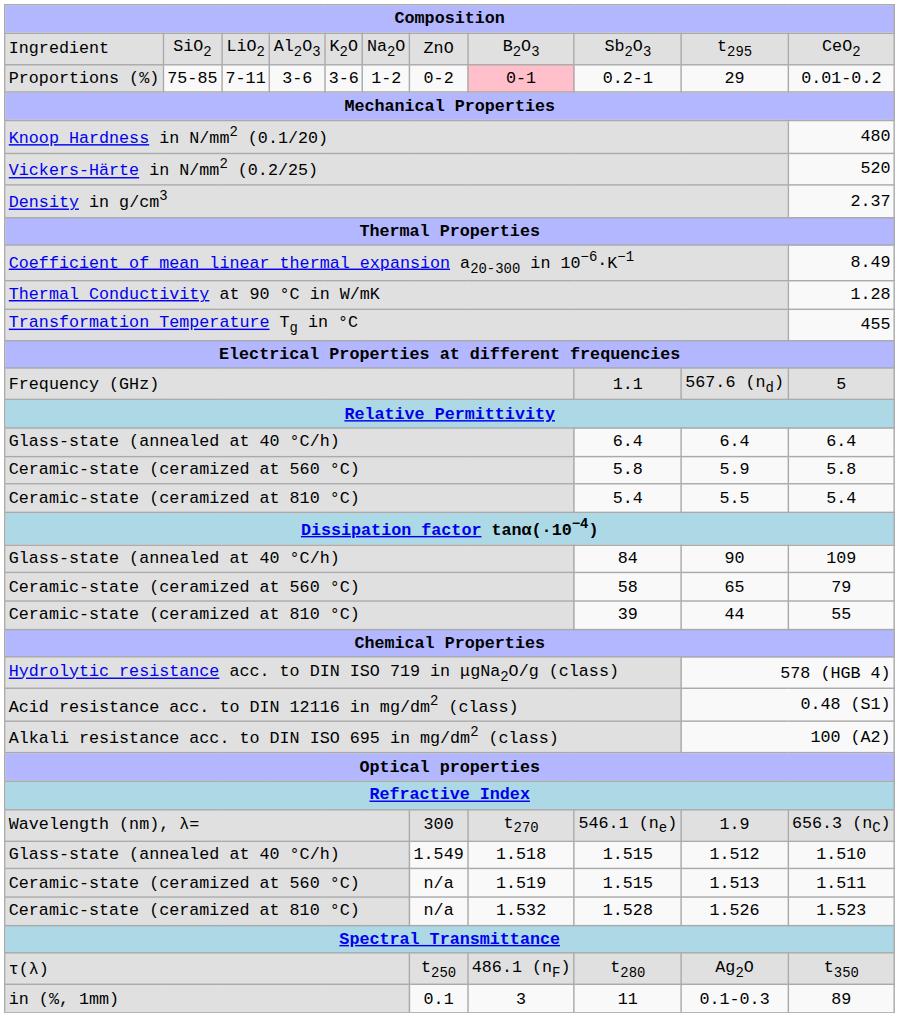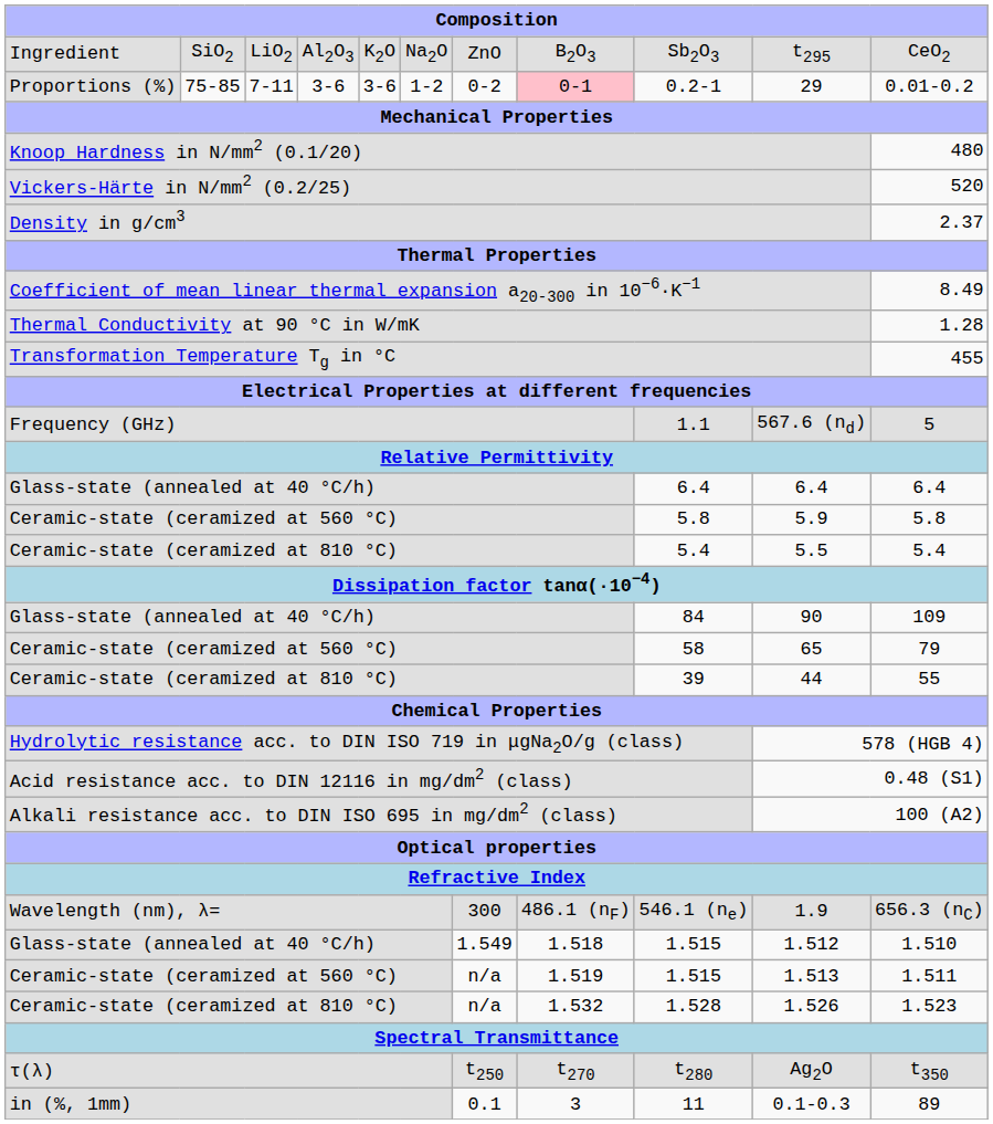 <table class="wikitable floatright" style="text-align:center; font-size:90%">
 <tr>
 <td style="background:#B3B7FF" colspan="13"><strong>Composition</strong></td>
 </tr>
 <tr>
 <td style="background:#E0E0E0" align="left">Ingredient</td>
 <td style="background:#E0E0E0">SiO<sub>2</sub></td>
 <td style="background:#E0E0E0">LiO<sub>2</sub></td>
 <td style="background:#E0E0E0">Al<sub>2</sub>O<sub>3</sub></td>
 <td style="background:#E0E0E0">K<sub>2</sub>O</td>
 <td style="background:#E0E0E0">Na<sub>2</sub>O</td>
 <td style="background:#E0E0E0">ZnO</td>
 <td style="background:#E0E0E0">B<sub>2</sub>O<sub>3</sub></td>
 <td style="background:#E0E0E0">Sb<sub>2</sub>O<sub>3</sub></td>
 <td style="background:#E0E0E0">t<sub>295</sub></td>
 <td style="background:#E0E0E0">CeO<sub>2</sub></td>
 </tr>
 <tr>
 <td style="background:#E0E0E0" align="left">Proportions (%)</td>
 <td>75-85</td>
 <td>7-11</td>
 <td>3-6</td>
 <td>3-6</td>
 <td>1-2</td>
 <td>0-2</td>
 <td style="background: pink;">0-1</td>
 <td>0.2-1</td>
 <td>29</td>
 <td>0.01-0.2</td>
 </tr>
 <tr>
 <td style="background:#B3B7FF" colspan='13'><strong>Mechanical Properties</strong></td>
 </tr>
 <tr>
 <td style="background:#E0E0E0" align="left" colspan='10'><a href='#'>Knoop Hardness</a> in N/mm<sup>2</sup> (0.1/20)</td>
 <td align="right">480</td>
 </tr>
 <tr>
 <td style="background:#E0E0E0" align="left" colspan='10'><a href='#'>Vickers-Härte</a> in N/mm<sup>2</sup> (0.2/25)</td>
 <td align="right">520</td>
 </tr>
 <tr>
 <td style="background:#E0E0E0" align="left" colspan='10'><a href='#'>Density</a> in g/cm<sup>3</sup></td>
 <td align="right">2.37</td>
 </tr>
 <tr>
 <td style="background:#B3B7FF" colspan='13'><strong>Thermal Properties</strong></td>
 </tr>
 <tr>
 <td style="background:#E0E0E0" align="left" colspan='10'><a href='#'>Coefficient of mean linear thermal expansion</a> a<sub>20-300</sub> in 10<sup>−6</sup>·K<sup>−1</sup></td>
 <td align="right">8.49</td>
 </tr>
 <tr>
 <td style="background:#E0E0E0" align="left" colspan='10'><a href='#'>Thermal Conductivity</a> at 90 °C in W/mK<br></td>
 <td align="right">1.28</td>
 </tr>
 <tr>
 <td style="background:#E0E0E0" align="left" colspan='10'><a href='#'>Transformation Temperature</a> T<sub>g</sub> in °C</td>
 <td align="right">455</td>
 </tr>
 <tr>
 <th style="background:#B3B7FF" colspan="11">Electrical Properties at different frequencies</th>
 </tr>
 <tr>
 <td style="background:#E0E0E0" align="left" colspan='8'>Frequency (GHz)</td>
 <td style="background:#E0E0E0">1.1</td>
 <td style="background:#E0E0E0">567.6 (n<sub>d</sub>)</td>
 <td style="background:#E0E0E0">5</td>
 </tr>
 <tr>
 <th style="background:lightblue" colspan="13"><a href='#'>Relative Permittivity</a></th>
 </tr>
 <tr>
 <td style="background:#E0E0E0" align="left" colspan='8'>Glass-state (annealed at 40 °C/h)</td>
 <td>6.4</td>
 <td>6.4</td>
 <td>6.4</td>
 </tr>
 <tr>
 <td style="background:#E0E0E0" align="left" colspan='8'>Ceramic-state (ceramized at 560 °C)</td>
 <td>5.8</td>
 <td>5.9</td>
 <td>5.8</td>
 </tr>
 <tr>
 <td style="background:#E0E0E0" align="left" colspan='8'>Ceramic-state (ceramized at 810 °C)</td>
 <td>5.4</td>
 <td>5.5</td>
 <td>5.4</td>
 </tr>
 <tr>
 <td style="background:lightblue" colspan="13"><strong> <a href='#'>Dissipation factor</a> tanα(·10<sup>−4</sup>) </strong></td>
 </tr>
 <tr>
 <td style="background:#E0E0E0" align="left" colspan='8'>Glass-state (annealed at 40 °C/h)</td>
 <td>84</td>
 <td>90</td>
 <td>109</td>
 </tr>
 <tr>
 <td style="background:#E0E0E0" align="left" colspan='8'>Ceramic-state (ceramized at 560 °C)</td>
 <td>58</td>
 <td>65</td>
 <td>79</td>
 </tr>
 <tr>
 <td style="background:#E0E0E0" align="left" colspan='8'>Ceramic-state (ceramized at 810 °C)</td>
 <td>39</td>
 <td>44</td>
 <td>55</td>
 </tr>
 <tr>
 <td style="background:#B3B7FF" colspan='11'><strong>Chemical Properties</strong></td>
 </tr>
 <tr>
 <td style="background:#E0E0E0" align="left" colspan='9'><a href='#'>Hydrolytic resistance</a> acc. to DIN ISO 719 in μgNa<sub>2</sub>O/g (class)</td>
 <td align="right" colspan=2>578 (HGB 4)</td>
 </tr>
 <tr>
 <td style="background:#E0E0E0" align="left" colspan='9'>Acid resistance acc. to DIN 12116 in mg/dm<sup>2</sup> (class)</td>
 <td align="right" colspan=2>0.48 (S1)</td>
 </tr>
 <tr>
 <td style="background:#E0E0E0" align="left" colspan='9'>Alkali resistance acc. to DIN ISO 695 in mg/dm<sup>2</sup> (class)</td>
 <td align="right" colspan=2>100 (A2)</td>
 </tr>
 <tr>
 <th style="background:#B3B7FF" colspan='13'>Optical properties</th>
 </tr>
 <tr>
 <th style="background:lightblue" colspan="13"><a href='#'>Refractive Index</a></th>
 </tr>
 <tr>
 <td style="background:#E0E0E0" align="left" colspan='6'>Wavelength (nm), λ=</td>
 <td style="background:#E0E0E0">300</td>
-<td style="background:#E0E0E0">t<sub>270</sub></td>
+<td style="background:#E0E0E0">486.1 (n<sub>F</sub>)</td>
 <td style="background:#E0E0E0">546.1 (n<sub>e</sub>)</td>
 <td style="background:#E0E0E0">1.9</td>
 <td style="background:#E0E0E0">656.3 (n<sub>C</sub>)</td>
 </tr>
 <tr>
 <td style="background:#E0E0E0" align="left" colspan='6'>Glass-state (annealed at 40 °C/h)</td>
 <td>1.549</td>
 <td>1.518</td>
 <td>1.515</td>
 <td>1.512</td>
 <td>1.510</td>
 </tr>
 <tr>
 <td style="background:#E0E0E0" align="left" colspan='6'>Ceramic-state (ceramized at 560 °C)</td>
 <td>n/a</td>
 <td>1.519</td>
 <td>1.515</td>
 <td>1.513</td>
 <td>1.511</td>
 </tr>
 <tr>
 <td style="background:#E0E0E0" align="left" colspan='6'>Ceramic-state (ceramized at 810 °C)</td>
 <td>n/a</td>
 <td>1.532</td>
 <td>1.528</td>
 <td>1.526</td>
 <td>1.523</td>
 </tr>
 <tr>
 <td style="background:lightblue" colspan="13"><strong><a href='#'>Spectral Transmittance</a></strong></td>
 </tr>
 <tr>
 <td style="background:#E0E0E0" align="left" colspan='6'>τ(λ)</td>
 <td style="background:#E0E0E0">t<sub>250</sub></td>
-<td style="background:#E0E0E0">486.1 (n<sub>F</sub>)</td>
+<td style="background:#E0E0E0">t<sub>270</sub></td>
 <td style="background:#E0E0E0">t<sub>280</sub></td>
 <td style="background:#E0E0E0">Ag<sub>2</sub>O</td>
 <td style="background:#E0E0E0">t<sub>350</sub></td>
 </tr>
 <tr>
 <td style="background:#E0E0E0" align="left" colspan='6'>in (%, 1mm)</td>
 <td>0.1</td>
 <td>3</td>
 <td>11</td>
 <td>0.1-0.3</td>
 <td>89</td>
 </tr>
 </table>
